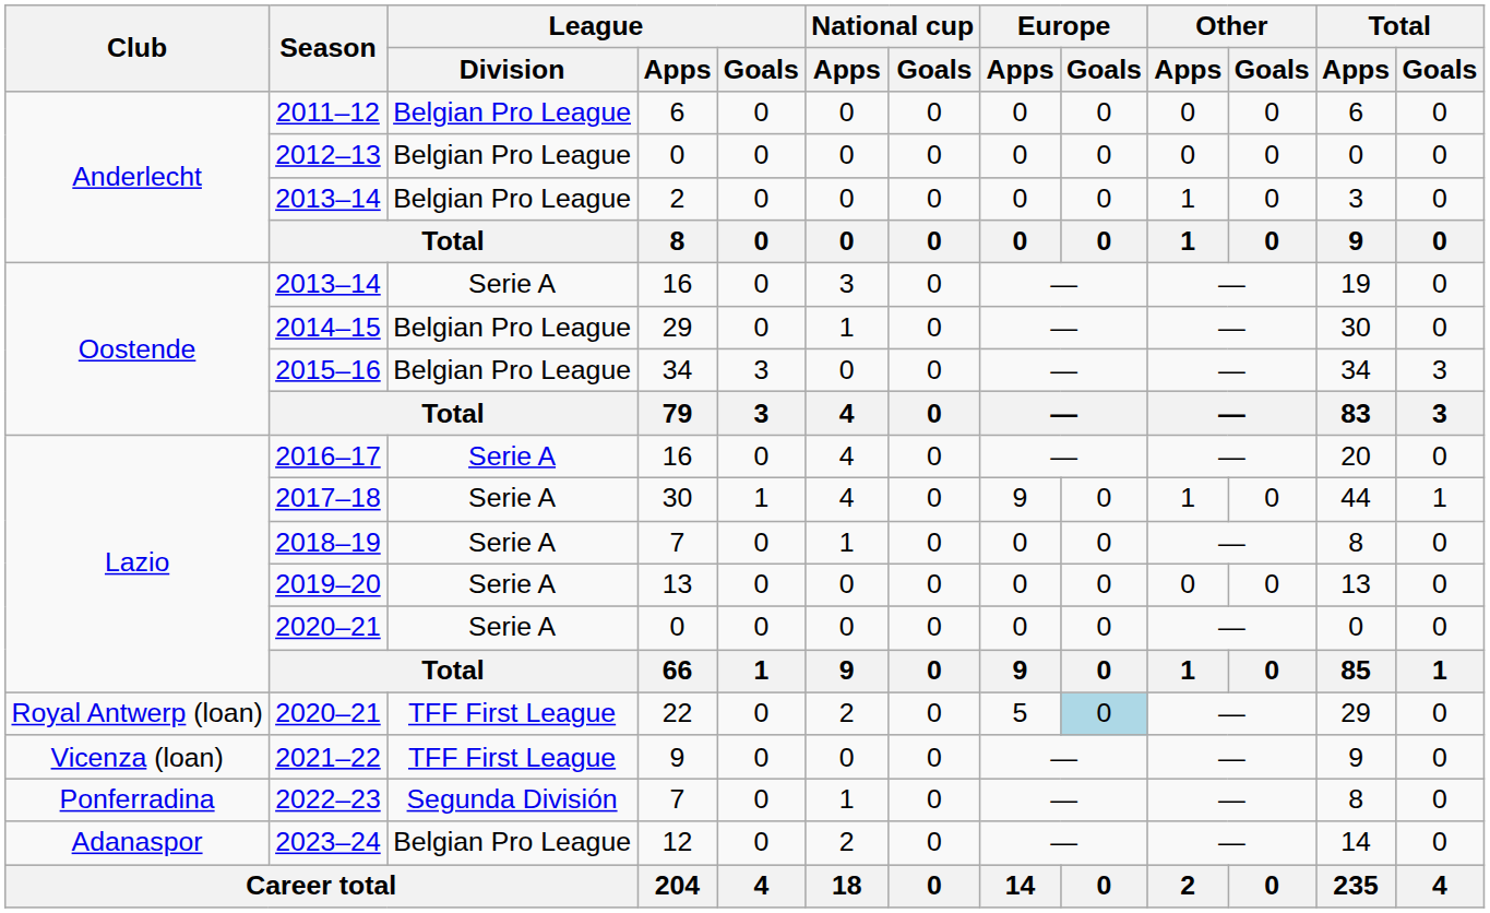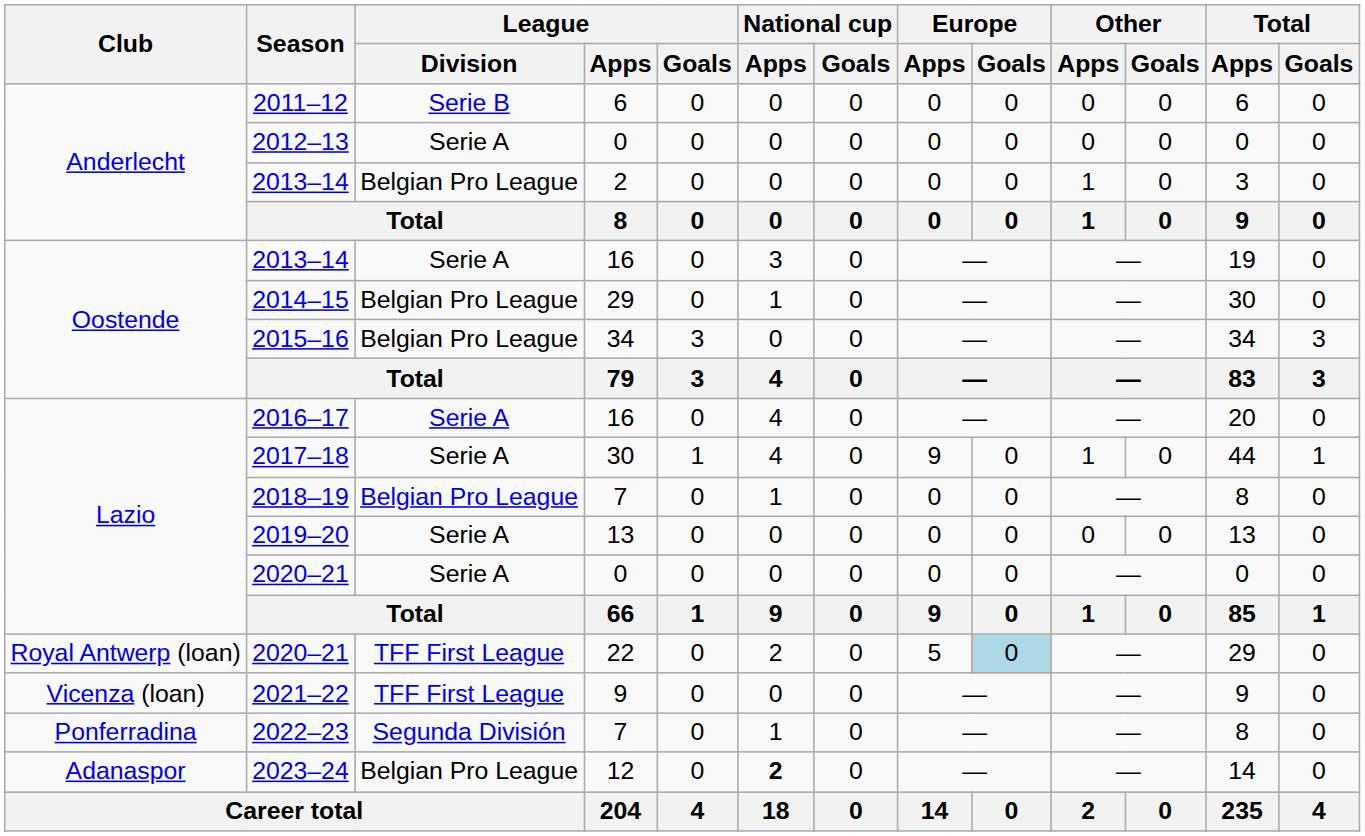 <table class="wikitable" style="text-align: center">
 <tr>
 <th rowspan="2">Club</th>
 <th rowspan="2">Season</th>
 <th colspan="3">League</th>
 <th colspan="2">National cup</th>
 <th colspan="2">Europe</th>
 <th colspan="2">Other</th>
 <th colspan="2">Total</th>
 </tr>
 <tr>
 <th>Division</th>
 <th>Apps</th>
 <th>Goals</th>
 <th>Apps</th>
 <th>Goals</th>
 <th>Apps</th>
 <th>Goals</th>
 <th>Apps</th>
 <th>Goals</th>
 <th>Apps</th>
 <th>Goals</th>
 </tr>
 <tr>
 <td rowspan="4"><a href='#'>Anderlecht</a></td>
 <td><a href='#'>2011–12</a></td>
-<td><a href='#'>Belgian Pro League</a></td>
+<td><a href='#'>Serie B</a></td>
 <td>6</td>
 <td>0</td>
 <td>0</td>
 <td>0</td>
 <td>0</td>
 <td>0</td>
 <td>0</td>
 <td>0</td>
 <td>6</td>
 <td>0</td>
 </tr>
 <tr>
 <td><a href='#'>2012–13</a></td>
-<td>Belgian Pro League</td>
+<td>Serie A</td>
 <td>0</td>
 <td>0</td>
 <td>0</td>
 <td>0</td>
 <td>0</td>
 <td>0</td>
 <td>0</td>
 <td>0</td>
 <td>0</td>
 <td>0</td>
 </tr>
 <tr>
 <td><a href='#'>2013–14</a></td>
 <td>Belgian Pro League</td>
 <td>2</td>
 <td>0</td>
 <td>0</td>
 <td>0</td>
 <td>0</td>
 <td>0</td>
 <td>1</td>
 <td>0</td>
 <td>3</td>
 <td>0</td>
 </tr>
 <tr>
 <th colspan="2">Total</th>
 <th>8</th>
 <th>0</th>
 <th>0</th>
 <th>0</th>
 <th>0</th>
 <th>0</th>
 <th>1</th>
 <th>0</th>
 <th>9</th>
 <th>0</th>
 </tr>
 <tr>
 <td rowspan="4"><a href='#'>Oostende</a></td>
 <td><a href='#'>2013–14</a></td>
 <td>Serie A</td>
 <td>16</td>
 <td>0</td>
 <td>3</td>
 <td>0</td>
 <td colspan="2">—</td>
 <td colspan="2">—</td>
 <td>19</td>
 <td>0</td>
 </tr>
 <tr>
 <td><a href='#'>2014–15</a></td>
 <td>Belgian Pro League</td>
 <td>29</td>
 <td>0</td>
 <td>1</td>
 <td>0</td>
 <td colspan="2">—</td>
 <td colspan="2">—</td>
 <td>30</td>
 <td>0</td>
 </tr>
 <tr>
 <td><a href='#'>2015–16</a></td>
 <td>Belgian Pro League</td>
 <td>34</td>
 <td>3</td>
 <td>0</td>
 <td>0</td>
 <td colspan="2">—</td>
 <td colspan="2">—</td>
 <td>34</td>
 <td>3</td>
 </tr>
 <tr>
 <th colspan="2">Total</th>
 <th>79</th>
 <th>3</th>
 <th>4</th>
 <th>0</th>
 <th colspan="2">—</th>
 <th colspan="2">—</th>
 <th>83</th>
 <th>3</th>
 </tr>
 <tr>
 <td rowspan="6"><a href='#'>Lazio</a></td>
 <td><a href='#'>2016–17</a></td>
 <td><a href='#'>Serie A</a></td>
 <td>16</td>
 <td>0</td>
 <td>4</td>
 <td>0</td>
 <td colspan="2">—</td>
 <td colspan="2">—</td>
 <td>20</td>
 <td>0</td>
 </tr>
 <tr>
 <td><a href='#'>2017–18</a></td>
 <td>Serie A</td>
 <td>30</td>
 <td>1</td>
 <td>4</td>
 <td>0</td>
 <td>9</td>
 <td>0</td>
 <td>1</td>
 <td>0</td>
 <td>44</td>
 <td>1</td>
 </tr>
 <tr>
 <td><a href='#'>2018–19</a></td>
-<td>Serie A</td>
+<td><a href='#'>Belgian Pro League</a></td>
 <td>7</td>
 <td>0</td>
 <td>1</td>
 <td>0</td>
 <td>0</td>
 <td>0</td>
 <td colspan="2">—</td>
 <td>8</td>
 <td>0</td>
 </tr>
 <tr>
 <td><a href='#'>2019–20</a></td>
 <td>Serie A</td>
 <td>13</td>
 <td>0</td>
 <td>0</td>
 <td>0</td>
 <td>0</td>
 <td>0</td>
 <td>0</td>
 <td>0</td>
 <td>13</td>
 <td>0</td>
 </tr>
 <tr>
 <td><a href='#'>2020–21</a></td>
 <td>Serie A</td>
 <td>0</td>
 <td>0</td>
 <td>0</td>
 <td>0</td>
 <td>0</td>
 <td>0</td>
 <td colspan="2">—</td>
 <td>0</td>
 <td>0</td>
 </tr>
 <tr>
 <th colspan="2">Total</th>
 <th>66</th>
 <th>1</th>
 <th>9</th>
 <th>0</th>
 <th>9</th>
 <th>0</th>
 <th>1</th>
 <th>0</th>
 <th>85</th>
 <th>1</th>
 </tr>
 <tr>
 <td><a href='#'>Royal Antwerp</a> (loan)</td>
 <td><a href='#'>2020–21</a></td>
 <td><a href='#'>TFF First League</a></td>
 <td>22</td>
 <td>0</td>
 <td>2</td>
 <td>0</td>
 <td>5</td>
 <td style="background: lightblue;">0</td>
 <td colspan="2">—</td>
 <td>29</td>
 <td>0</td>
 </tr>
 <tr>
 <td><a href='#'>Vicenza</a> (loan)</td>
 <td><a href='#'>2021–22</a></td>
 <td><a href='#'>TFF First League</a></td>
 <td>9</td>
 <td>0</td>
 <td>0</td>
 <td>0</td>
 <td colspan="2">—</td>
 <td colspan="2">—</td>
 <td>9</td>
 <td>0</td>
 </tr>
 <tr>
 <td><a href='#'>Ponferradina</a></td>
 <td><a href='#'>2022–23</a></td>
 <td><a href='#'>Segunda División</a></td>
 <td>7</td>
 <td>0</td>
 <td>1</td>
 <td>0</td>
 <td colspan="2">—</td>
 <td colspan="2">—</td>
 <td>8</td>
 <td>0</td>
 </tr>
 <tr>
 <td><a href='#'>Adanaspor</a></td>
 <td><a href='#'>2023–24</a></td>
 <td>Belgian Pro League</td>
 <td>12</td>
 <td>0</td>
-<td>2</td>
+<td><strong>2</strong></td>
 <td>0</td>
 <td colspan="2">—</td>
 <td colspan="2">—</td>
 <td>14</td>
 <td>0</td>
 </tr>
 <tr>
 <th colspan="3">Career total</th>
 <th>204</th>
 <th>4</th>
 <th>18</th>
 <th>0</th>
 <th>14</th>
 <th>0</th>
 <th>2</th>
 <th>0</th>
 <th>235</th>
 <th>4</th>
 </tr>
 </table>
